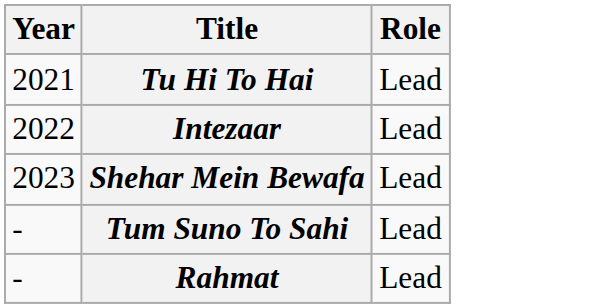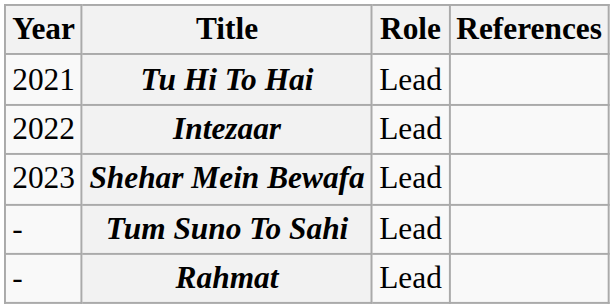 <table class="wikitable sortable plainrowheaders">
 <tr>
 <th>Year</th>
 <th>Title</th>
 <th>Role</th>
+<th>References</th>
 </tr>
 <tr>
 <td>2021</td>
 <th scope="row"><em>Tu Hi To Hai</em></th>
 <td>Lead</td>
+<td></td>
 </tr>
 <tr>
 <td>2022</td>
 <th scope="row"><em>Intezaar</em></th>
 <td>Lead</td>
+<td></td>
 </tr>
 <tr>
 <td>2023</td>
 <th scope="row"><em>Shehar Mein Bewafa</em></th>
 <td>Lead</td>
+<td></td>
 </tr>
 <tr>
 <td>-</td>
 <th scope="row"><em>Tum Suno To Sahi</em></th>
 <td>Lead</td>
+<td></td>
 </tr>
 <tr>
 <td>-</td>
 <th scope="row"><em>Rahmat</em></th>
 <td>Lead</td>
+<td></td>
 </tr>
 </table>
